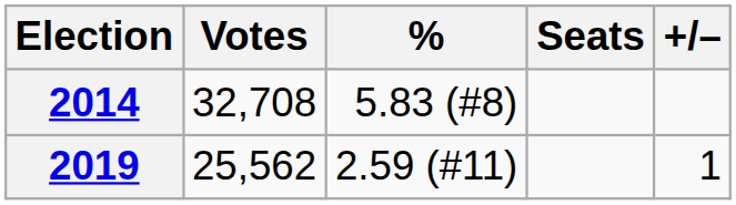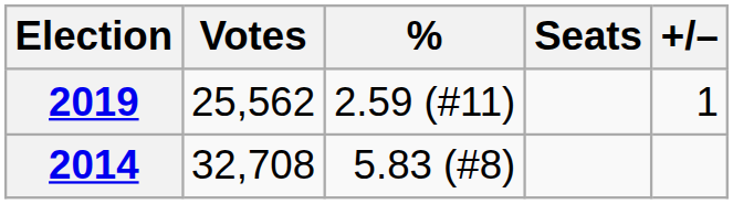 <table class=wikitable style=text-align:right>
 <tr>
 <th>Election</th>
 <th>Votes</th>
 <th>%</th>
 <th>Seats</th>
 <th>+/–</th>
 </tr>
 <tr>
+<th><a href='#'>2019</a></th>
+<td>25,562</td>
+<td>2.59 (#11)</td>
+<td></td>
+<td> 1</td>
+</tr>
+<tr>
 <th><a href='#'>2014</a></th>
 <td>32,708</td>
 <td>5.83 (#8)</td>
 <td></td>
 <td></td>
 </tr>
-<tr>
-<th><a href='#'>2019</a></th>
-<td>25,562</td>
-<td>2.59 (#11)</td>
-<td></td>
-<td> 1</td>
-</tr>
 </table>
